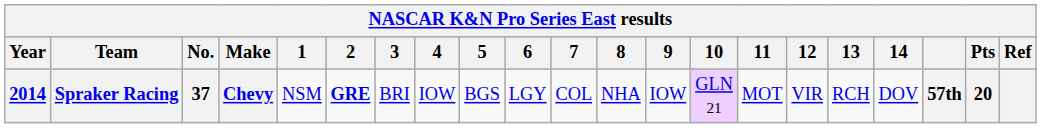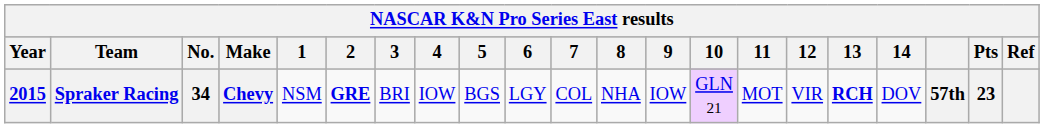 <table class="wikitable" style="text-align:center; font-size:75%">
 <tr>
 <th colspan=45><a href='#'>NASCAR K&N Pro Series East</a> results</th>
 </tr>
 <tr>
 <th>Year</th>
 <th>Team</th>
 <th>No.</th>
 <th>Make</th>
 <th>1</th>
 <th>2</th>
 <th>3</th>
 <th>4</th>
 <th>5</th>
 <th>6</th>
 <th>7</th>
 <th>8</th>
 <th>9</th>
 <th>10</th>
 <th>11</th>
 <th>12</th>
 <th>13</th>
 <th>14</th>
 <th></th>
 <th>Pts</th>
 <th>Ref</th>
 </tr>
 <tr>
-<th><a href='#'>2014</a></th>
+<th><a href='#'>2015</a></th>
 <th><a href='#'>Spraker Racing</a></th>
-<th>37</th>
+<th>34</th>
 <th><a href='#'>Chevy</a></th>
 <td><a href='#'>NSM</a></td>
 <td><strong><a href='#'>GRE</a></strong></td>
 <td><a href='#'>BRI</a></td>
 <td><a href='#'>IOW</a></td>
 <td><a href='#'>BGS</a></td>
 <td><a href='#'>LGY</a></td>
 <td><a href='#'>COL</a></td>
 <td><a href='#'>NHA</a></td>
 <td><a href='#'>IOW</a></td>
 <td style="background:#EFCFFF;"><a href='#'>GLN</a><br><small>21</small></td>
 <td><a href='#'>MOT</a></td>
 <td><a href='#'>VIR</a></td>
-<td><a href='#'>RCH</a></td>
+<td><strong><a href='#'>RCH</a></strong></td>
 <td><a href='#'>DOV</a></td>
 <th>57th</th>
-<th>20</th>
+<th>23</th>
 <th></th>
 </tr>
 </table>
